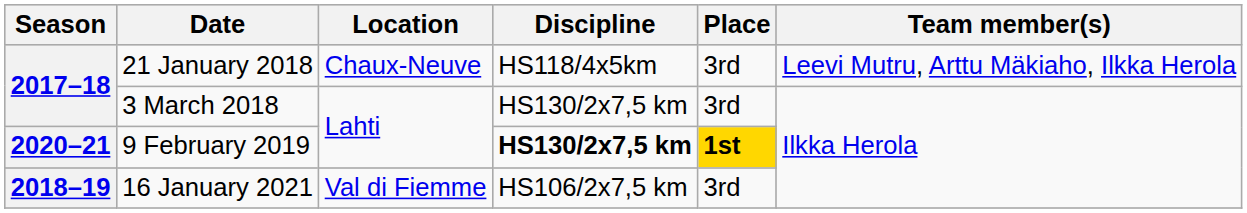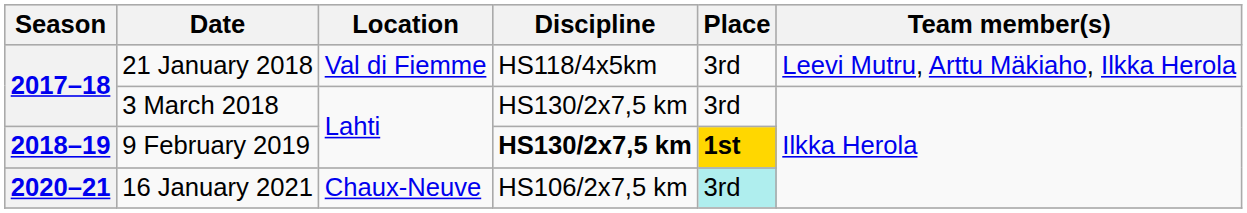 <table border="1" class="wikitable">
 <tr>
 <th>Season</th>
 <th>Date</th>
 <th>Location</th>
 <th>Discipline</th>
 <th>Place</th>
 <th>Team member(s)</th>
 </tr>
 <tr>
 <th rowspan="2"><strong><a href='#'>2017–18</a></strong></th>
 <td>21 January 2018</td>
-<td> <a href='#'>Chaux-Neuve</a></td>
+<td> <a href='#'>Val di Fiemme</a></td>
 <td>HS118/4x5km</td>
 <td>3rd</td>
 <td><a href='#'>Leevi Mutru</a>, <a href='#'>Arttu Mäkiaho</a>, <a href='#'>Ilkka Herola</a></td>
 </tr>
 <tr>
 <td>3 March 2018</td>
 <td rowspan="2"> <a href='#'>Lahti</a></td>
 <td>HS130/2x7,5 km</td>
 <td>3rd</td>
 <td rowspan="3"><a href='#'>Ilkka Herola</a></td>
 </tr>
 <tr>
-<th><strong><a href='#'>2020–21</a></strong></th>
+<th><strong><a href='#'>2018–19</a></strong></th>
 <td>9 February 2019</td>
 <td><strong>HS130/2x7,5 km</strong></td>
 <td bgcolor="gold"><strong>1st</strong></td>
 </tr>
 <tr>
-<th><strong><a href='#'>2018–19</a></strong></th>
+<th><strong><a href='#'>2020–21</a></strong></th>
 <td>16 January 2021</td>
-<td> <a href='#'>Val di Fiemme</a></td>
+<td> <a href='#'>Chaux-Neuve</a></td>
 <td>HS106/2x7,5 km</td>
-<td>3rd</td>
+<td style="background: paleturquoise;">3rd</td>
 </tr>
 </table>
